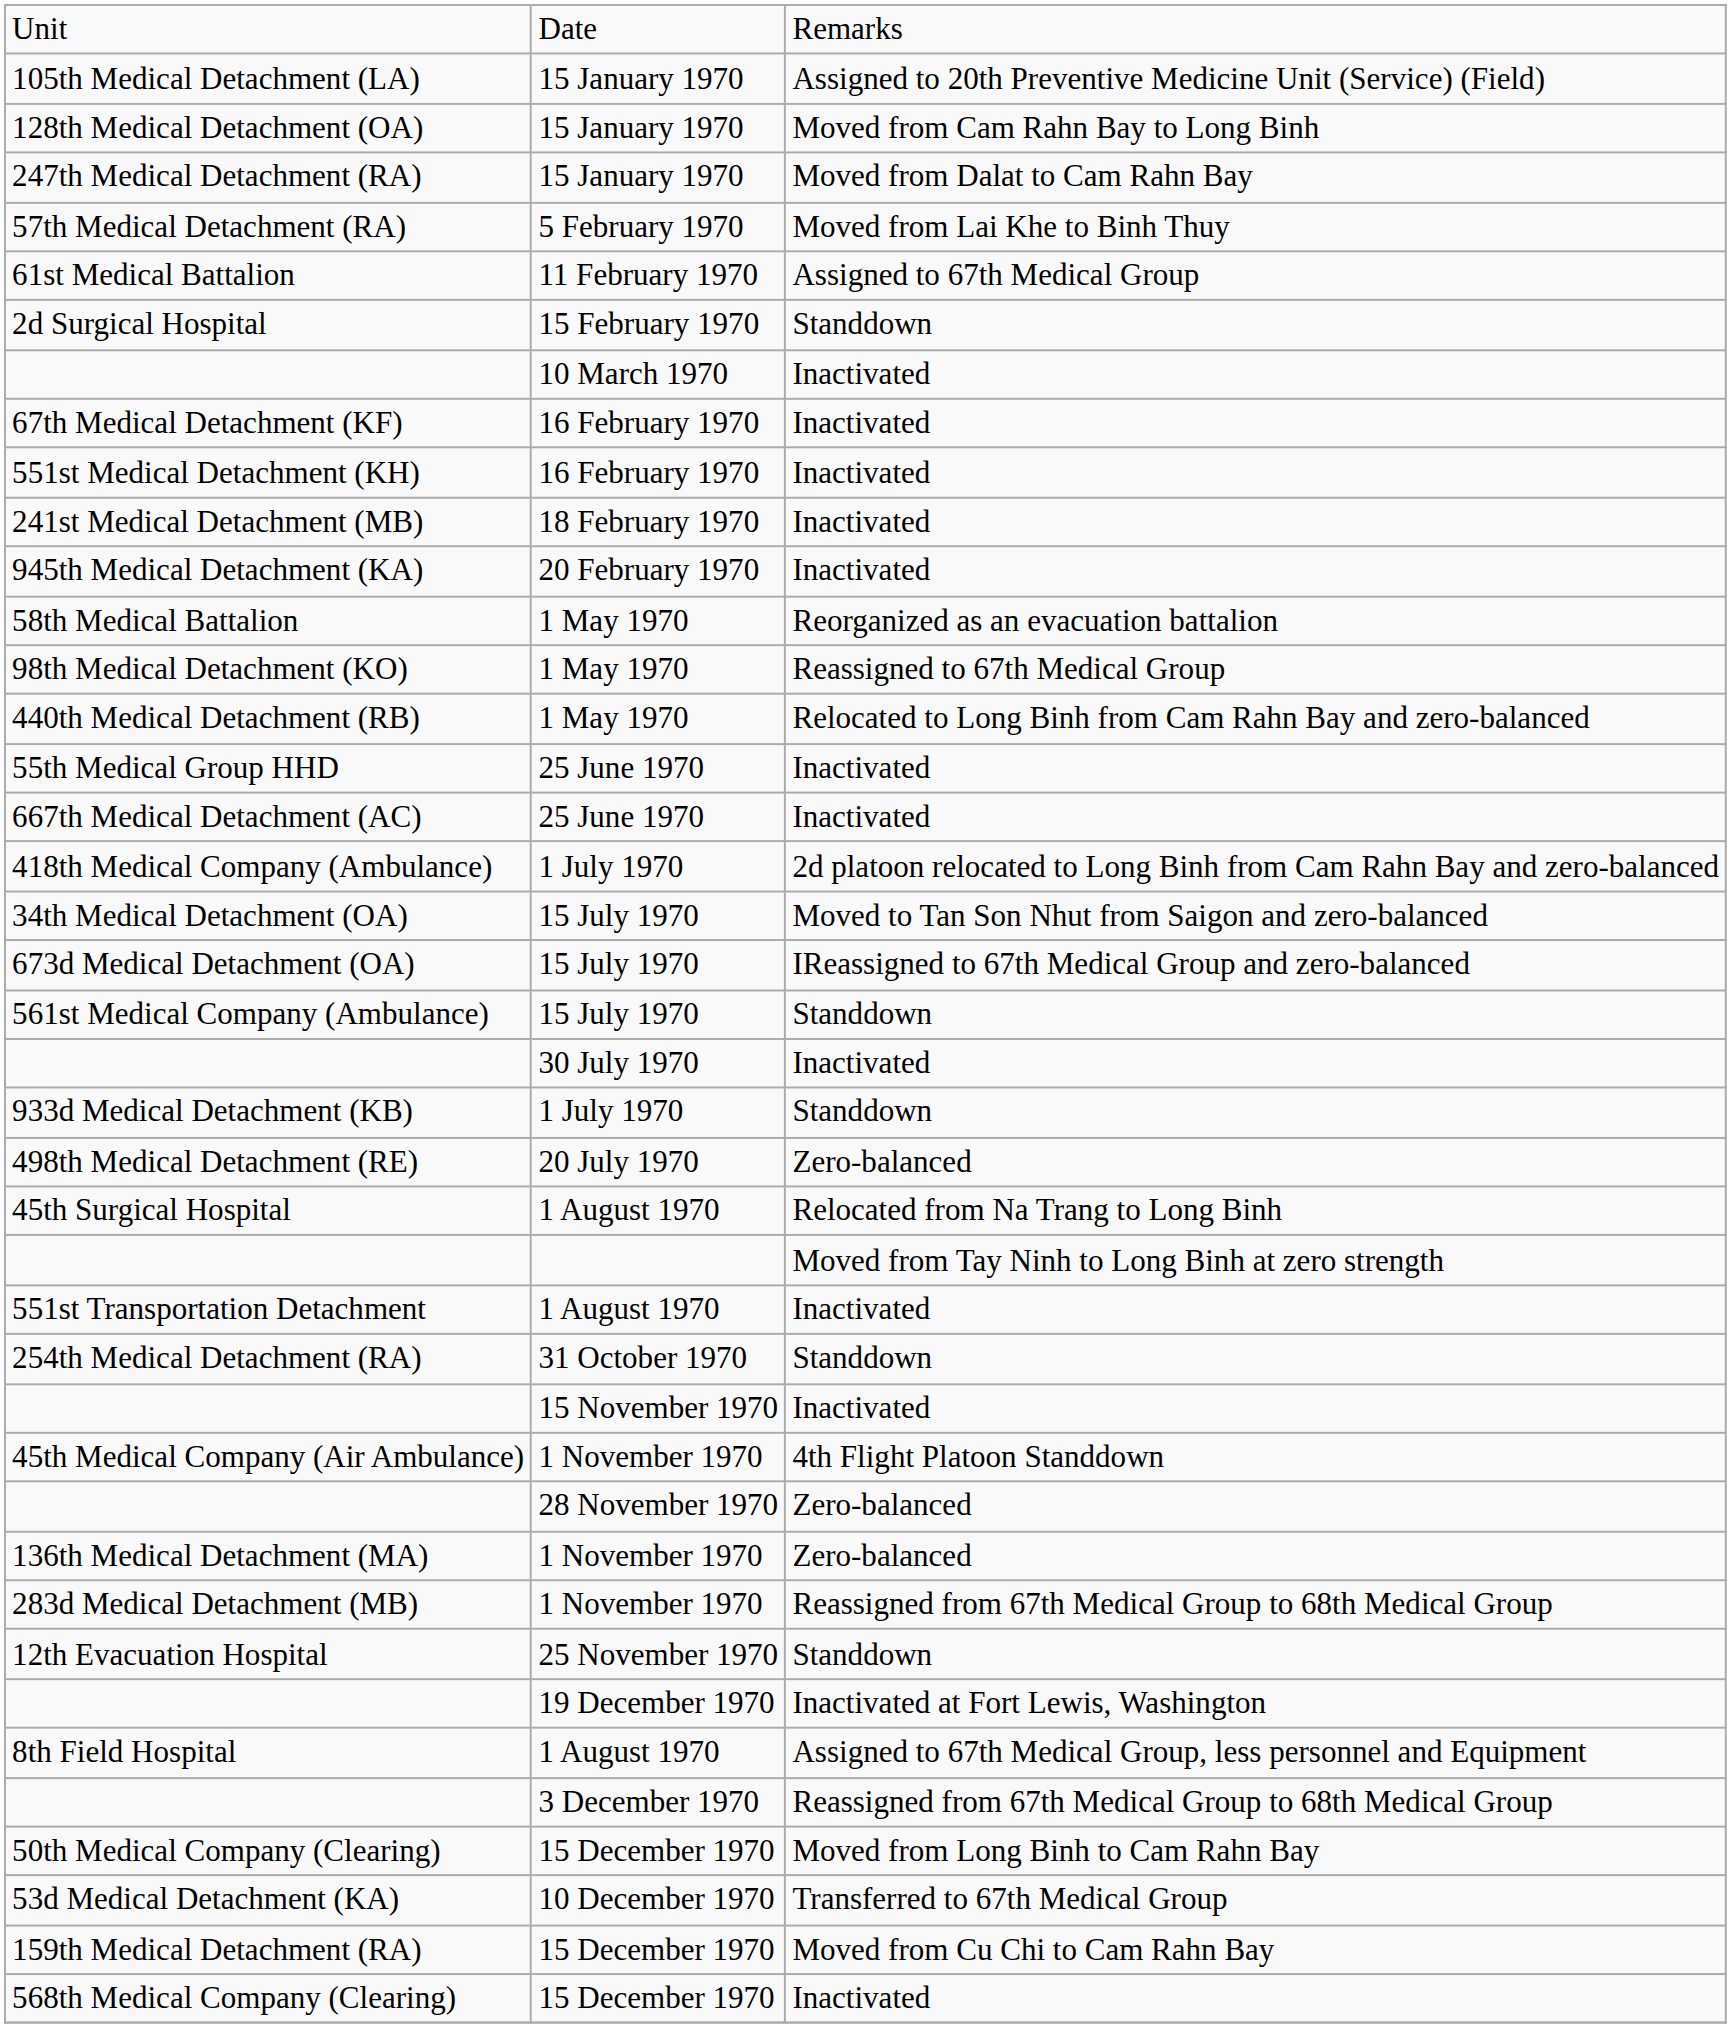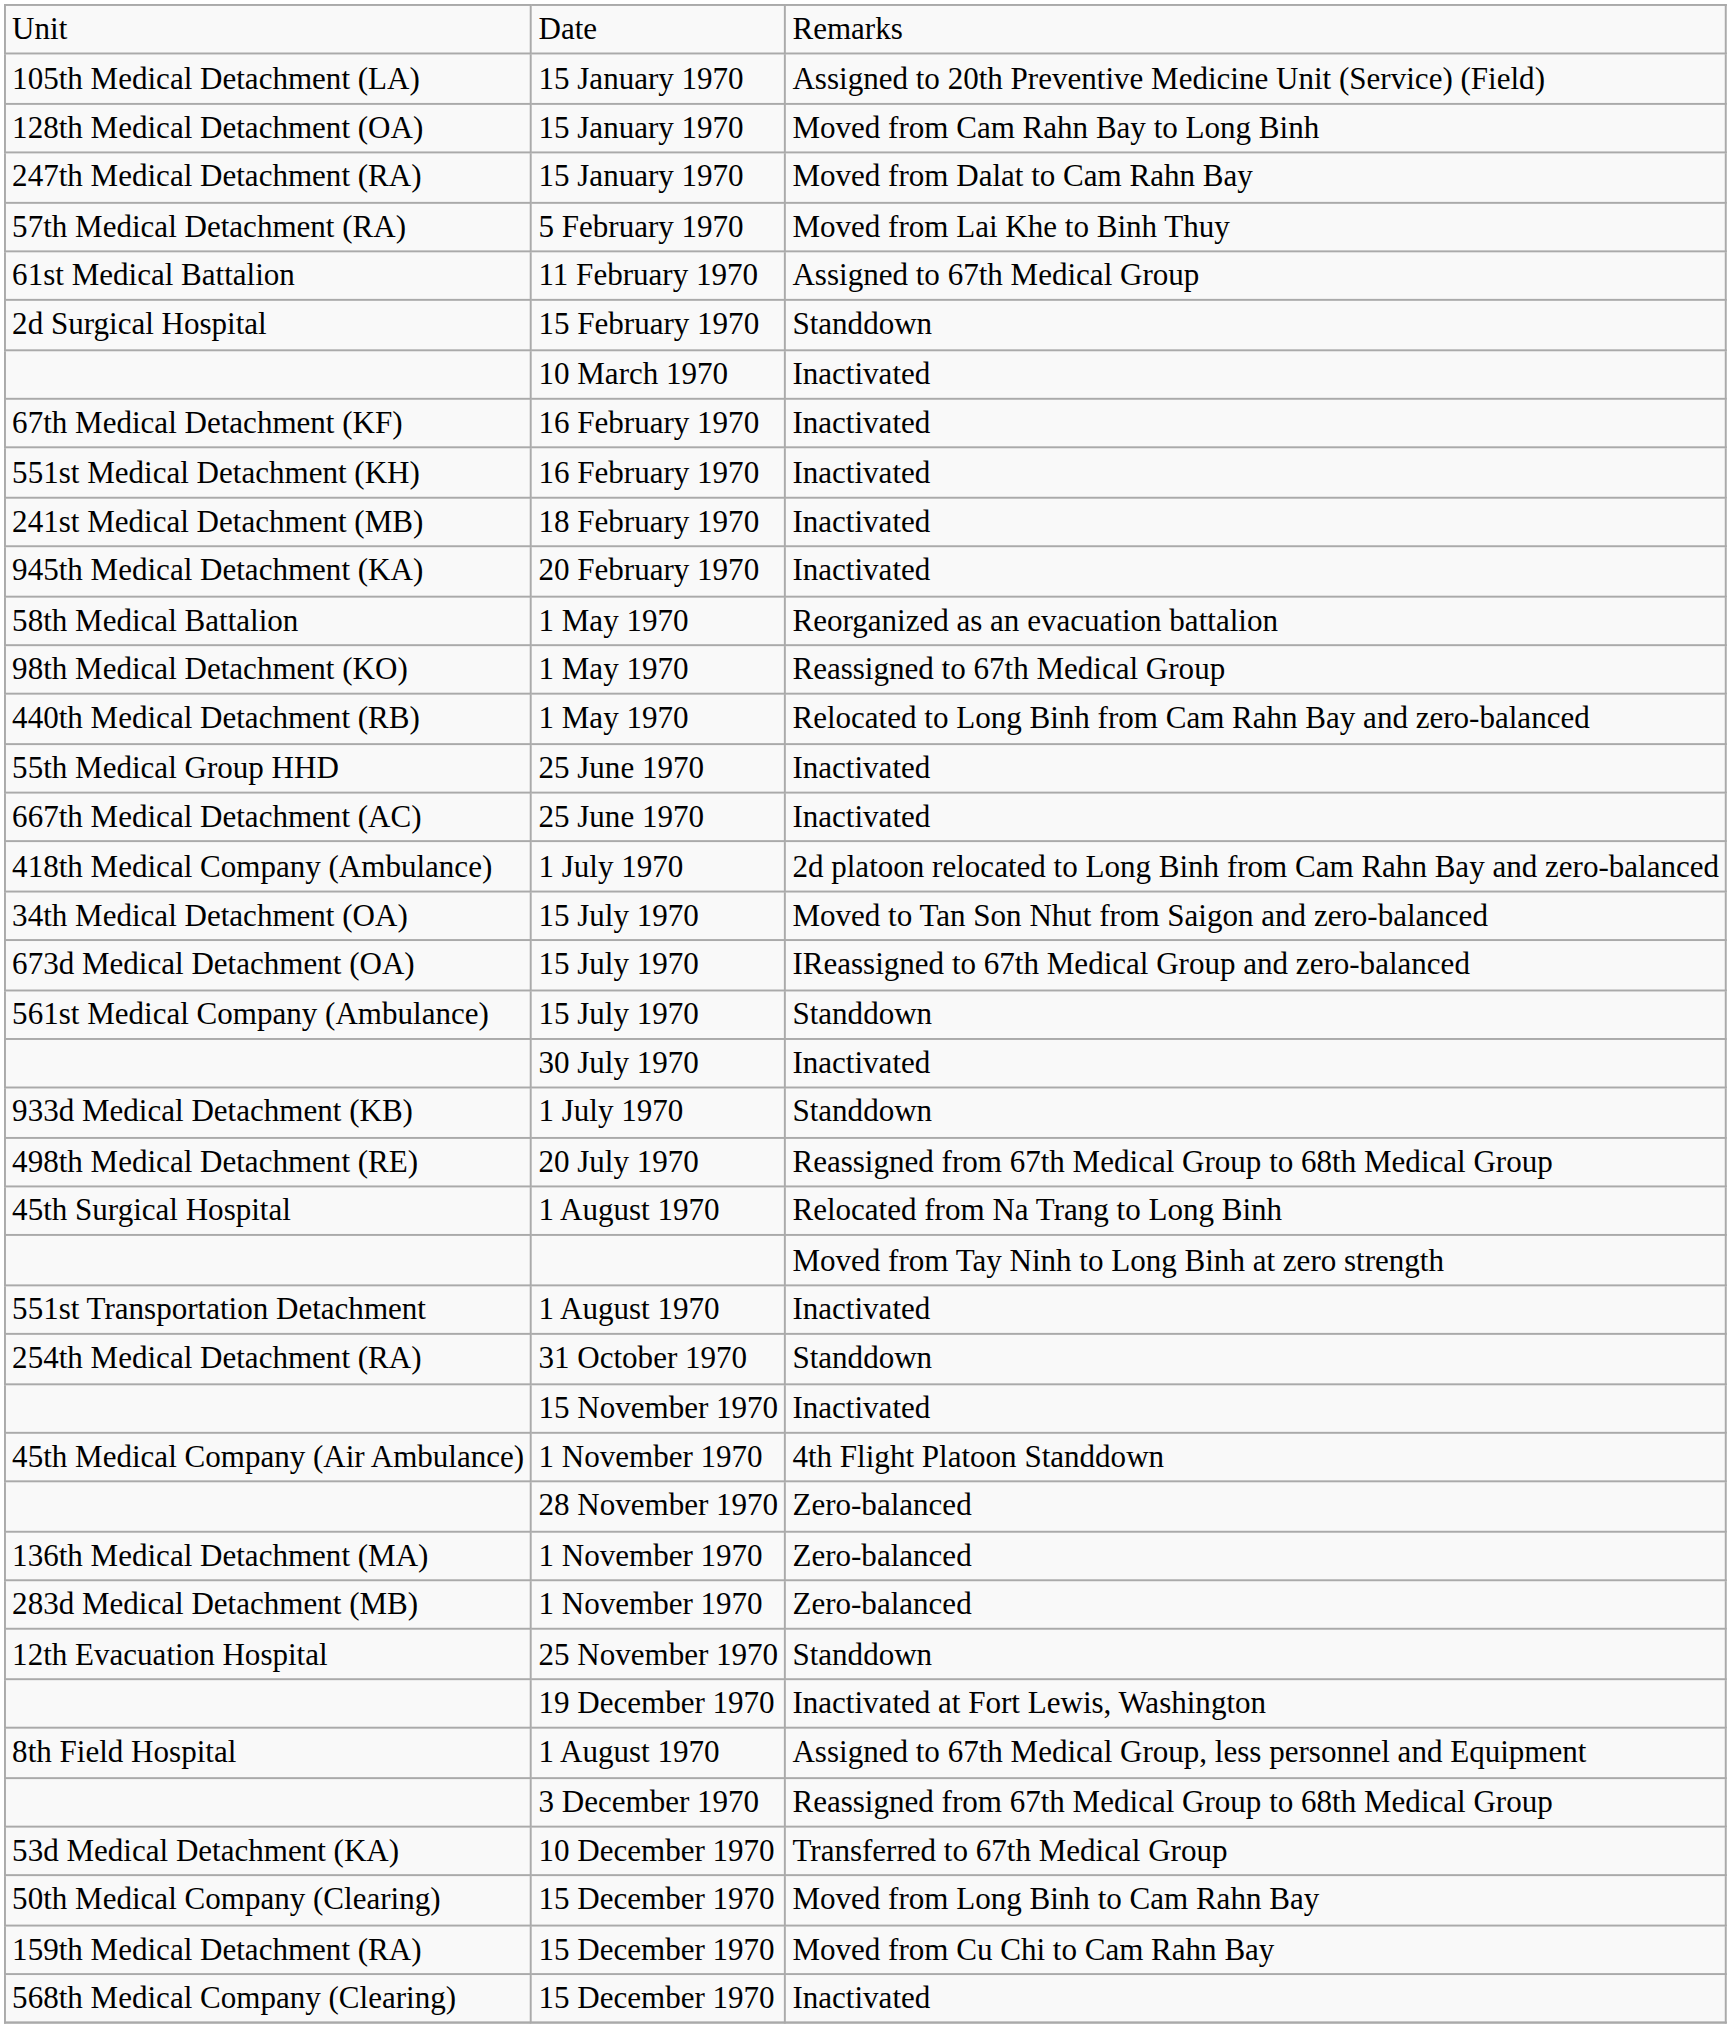 <table class="wikitable">
 <tr>
 <td>Unit</td>
 <td>Date</td>
 <td>Remarks</td>
 </tr>
 <tr>
 <td>105th Medical Detachment (LA)</td>
 <td>15 January 1970</td>
 <td>Assigned to 20th Preventive Medicine Unit (Service) (Field)</td>
 </tr>
 <tr>
 <td>128th Medical Detachment (OA)</td>
 <td>15 January 1970</td>
 <td>Moved from Cam Rahn Bay to Long Binh</td>
 </tr>
 <tr>
 <td>247th Medical Detachment (RA)</td>
 <td>15 January 1970</td>
 <td>Moved from Dalat to Cam Rahn Bay</td>
 </tr>
 <tr>
 <td>57th Medical Detachment (RA)</td>
 <td>5 February 1970</td>
 <td>Moved from Lai Khe to Binh Thuy</td>
 </tr>
 <tr>
 <td>61st Medical Battalion</td>
 <td>11 February 1970</td>
 <td>Assigned to 67th Medical Group</td>
 </tr>
 <tr>
 <td>2d Surgical Hospital</td>
 <td>15 February 1970</td>
 <td>Standdown</td>
 </tr>
 <tr>
 <td></td>
 <td>10 March 1970</td>
 <td>Inactivated</td>
 </tr>
 <tr>
 <td>67th Medical Detachment (KF)</td>
 <td>16 February 1970</td>
 <td>Inactivated</td>
 </tr>
 <tr>
 <td>551st Medical Detachment (KH)</td>
 <td>16 February 1970</td>
 <td>Inactivated</td>
 </tr>
 <tr>
 <td>241st Medical Detachment (MB)</td>
 <td>18 February 1970</td>
 <td>Inactivated</td>
 </tr>
 <tr>
 <td>945th Medical Detachment (KA)</td>
 <td>20 February 1970</td>
 <td>Inactivated</td>
 </tr>
 <tr>
 <td>58th Medical Battalion</td>
 <td>1 May 1970</td>
 <td>Reorganized as an evacuation battalion</td>
 </tr>
 <tr>
 <td>98th Medical Detachment (KO)</td>
 <td>1 May 1970</td>
 <td>Reassigned to 67th Medical Group</td>
 </tr>
 <tr>
 <td>440th Medical Detachment (RB)</td>
 <td>1 May 1970</td>
 <td>Relocated to Long Binh from Cam Rahn Bay and zero-balanced</td>
 </tr>
 <tr>
 <td>55th Medical Group HHD</td>
 <td>25 June 1970</td>
 <td>Inactivated</td>
 </tr>
 <tr>
 <td>667th Medical Detachment (AC)</td>
 <td>25 June 1970</td>
 <td>Inactivated</td>
 </tr>
 <tr>
 <td>418th Medical Company (Ambulance)</td>
 <td>1 July 1970</td>
 <td>2d platoon relocated to Long Binh from Cam Rahn Bay and zero-balanced</td>
 </tr>
 <tr>
 <td>34th Medical Detachment (OA)</td>
 <td>15 July 1970</td>
 <td>Moved to Tan Son Nhut from Saigon and zero-balanced</td>
 </tr>
 <tr>
 <td>673d Medical Detachment (OA)</td>
 <td>15 July 1970</td>
 <td>IReassigned to 67th Medical Group and zero-balanced</td>
 </tr>
 <tr>
 <td>561st Medical Company (Ambulance)</td>
 <td>15 July 1970</td>
 <td>Standdown</td>
 </tr>
 <tr>
 <td></td>
 <td>30 July 1970</td>
 <td>Inactivated</td>
 </tr>
 <tr>
 <td>933d Medical Detachment (KB)</td>
 <td>1 July 1970</td>
 <td>Standdown</td>
 </tr>
 <tr>
 <td>498th Medical Detachment (RE)</td>
 <td>20 July 1970</td>
-<td>Zero-balanced</td>
+<td>Reassigned from 67th Medical Group to 68th Medical Group</td>
 </tr>
 <tr>
 <td>45th Surgical Hospital</td>
 <td>1 August 1970</td>
 <td>Relocated from Na Trang to Long Binh</td>
 </tr>
 <tr>
 <td></td>
 <td></td>
 <td>Moved from Tay Ninh to Long Binh at zero strength</td>
 </tr>
 <tr>
 <td>551st Transportation Detachment</td>
 <td>1 August 1970</td>
 <td>Inactivated</td>
 </tr>
 <tr>
 <td>254th Medical Detachment (RA)</td>
 <td>31 October 1970</td>
 <td>Standdown</td>
 </tr>
 <tr>
 <td></td>
 <td>15 November 1970</td>
 <td>Inactivated</td>
 </tr>
 <tr>
 <td>45th Medical Company (Air Ambulance)</td>
 <td>1 November 1970</td>
 <td>4th Flight Platoon Standdown</td>
 </tr>
 <tr>
 <td></td>
 <td>28 November 1970</td>
 <td>Zero-balanced</td>
 </tr>
 <tr>
 <td>136th Medical Detachment (MA)</td>
 <td>1 November 1970</td>
 <td>Zero-balanced</td>
 </tr>
 <tr>
 <td>283d Medical Detachment (MB)</td>
 <td>1 November 1970</td>
-<td>Reassigned from 67th Medical Group to 68th Medical Group</td>
+<td>Zero-balanced</td>
 </tr>
 <tr>
 <td>12th Evacuation Hospital</td>
 <td>25 November 1970</td>
 <td>Standdown</td>
 </tr>
 <tr>
 <td></td>
 <td>19 December 1970</td>
 <td>Inactivated at Fort Lewis, Washington</td>
 </tr>
 <tr>
 <td>8th Field Hospital</td>
 <td>1 August 1970</td>
 <td>Assigned to 67th Medical Group, less personnel and Equipment</td>
 </tr>
 <tr>
 <td></td>
 <td>3 December 1970</td>
 <td>Reassigned from 67th Medical Group to 68th Medical Group</td>
 </tr>
 <tr>
+<td>53d Medical Detachment (KA)</td>
+<td>10 December 1970</td>
+<td>Transferred to 67th Medical Group</td>
+</tr>
+<tr>
 <td>50th Medical Company (Clearing)</td>
 <td>15 December 1970</td>
 <td>Moved from Long Binh to Cam Rahn Bay</td>
-</tr>
-<tr>
-<td>53d Medical Detachment (KA)</td>
-<td>10 December 1970</td>
-<td>Transferred to 67th Medical Group</td>
 </tr>
 <tr>
 <td>159th Medical Detachment (RA)</td>
 <td>15 December 1970</td>
 <td>Moved from Cu Chi to Cam Rahn Bay</td>
 </tr>
 <tr>
 <td>568th Medical Company (Clearing)</td>
 <td>15 December 1970</td>
 <td>Inactivated</td>
 </tr>
 <tr>
 </tr>
 </table>
